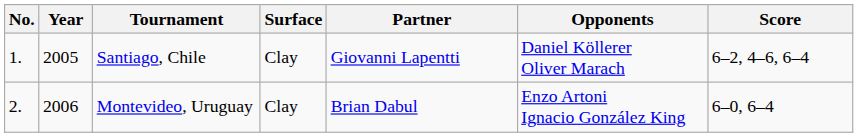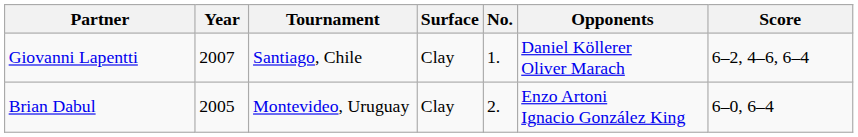 <table class="sortable wikitable" style=font-size:97%>
 <tr>
-<th style="width:20px" class="unsortable">No.</th>
+<th style="width:160px">Partner</th>
 <th style="width:40px">Year</th>
 <th style="width:140px">Tournament</th>
 <th style="width:50px">Surface</th>
-<th style="width:160px">Partner</th>
+<th style="width:20px" class="unsortable">No.</th>
 <th style="width:160px">Opponents</th>
 <th style="width:120px" class="unsortable">Score</th>
 </tr>
 <tr>
-<td>1.</td>
-<td>2005</td>
+<td> <a href='#'>Giovanni Lapentti</a></td>
+<td>2007</td>
 <td><a href='#'>Santiago</a>, Chile</td>
 <td>Clay</td>
-<td> <a href='#'>Giovanni Lapentti</a></td>
+<td>1.</td>
 <td> <a href='#'>Daniel Köllerer</a><br> <a href='#'>Oliver Marach</a></td>
 <td>6–2, 4–6, 6–4</td>
 </tr>
 <tr>
-<td>2.</td>
-<td>2006</td>
+<td> <a href='#'>Brian Dabul</a></td>
+<td>2005</td>
 <td><a href='#'>Montevideo</a>, Uruguay</td>
 <td>Clay</td>
-<td> <a href='#'>Brian Dabul</a></td>
+<td>2.</td>
 <td> <a href='#'>Enzo Artoni</a><br> <a href='#'>Ignacio González King</a></td>
 <td>6–0, 6–4</td>
 </tr>
 </table>
